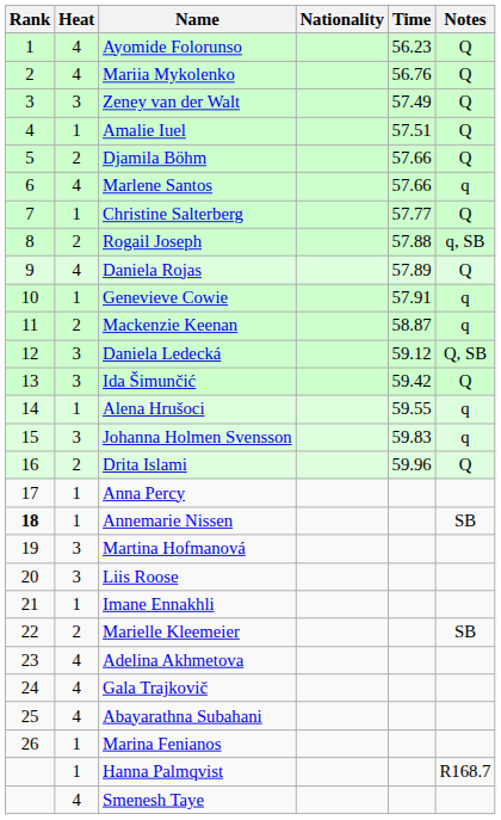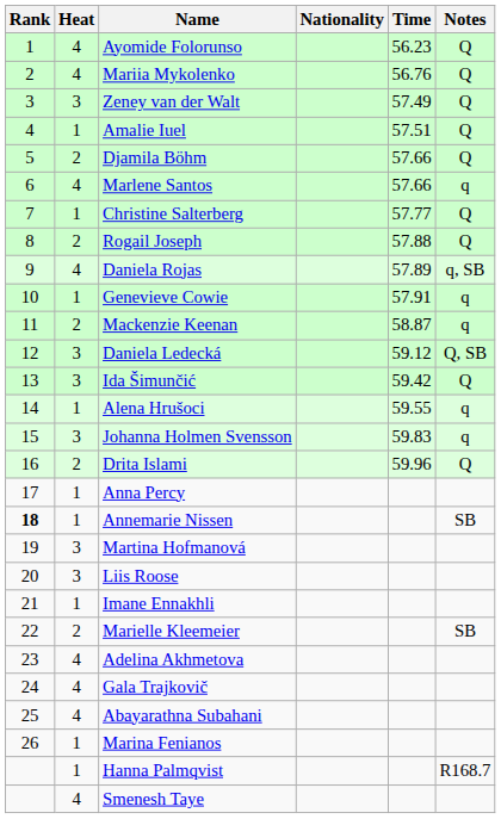 <table class="wikitable sortable" style="text-align:center">
 <tr>
 <th>Rank</th>
 <th>Heat</th>
 <th>Name</th>
 <th>Nationality</th>
 <th>Time</th>
 <th>Notes</th>
 </tr>
 <tr bgcolor=ccffcc>
 <td>1</td>
 <td>4</td>
 <td align=left><a href='#'>Ayomide Folorunso</a></td>
 <td align=left></td>
 <td>56.23</td>
 <td>Q</td>
 </tr>
 <tr bgcolor=ccffcc>
 <td>2</td>
 <td>4</td>
 <td align=left><a href='#'>Mariia Mykolenko</a></td>
 <td align=left></td>
 <td>56.76</td>
 <td>Q</td>
 </tr>
 <tr bgcolor=ccffcc>
 <td>3</td>
 <td>3</td>
 <td align=left><a href='#'>Zeney van der Walt</a></td>
 <td align=left></td>
 <td>57.49</td>
 <td>Q</td>
 </tr>
 <tr bgcolor=ccffcc>
 <td>4</td>
 <td>1</td>
 <td align=left><a href='#'>Amalie Iuel</a></td>
 <td align=left></td>
 <td>57.51</td>
 <td>Q</td>
 </tr>
 <tr bgcolor=ccffcc>
 <td>5</td>
 <td>2</td>
 <td align=left><a href='#'>Djamila Böhm</a></td>
 <td align=left></td>
 <td>57.66</td>
 <td>Q</td>
 </tr>
 <tr bgcolor=ccffcc>
 <td>6</td>
 <td>4</td>
 <td align=left><a href='#'>Marlene Santos</a></td>
 <td align=left></td>
 <td>57.66</td>
 <td>q</td>
 </tr>
 <tr bgcolor=ccffcc>
 <td>7</td>
 <td>1</td>
 <td align=left><a href='#'>Christine Salterberg</a></td>
 <td align=left></td>
 <td>57.77</td>
 <td>Q</td>
 </tr>
 <tr bgcolor=ccffcc>
 <td>8</td>
 <td>2</td>
 <td align=left><a href='#'>Rogail Joseph</a></td>
 <td align=left></td>
 <td>57.88</td>
-<td>q, SB</td>
+<td>Q</td>
 </tr>
 <tr bgcolor=ddffdd>
 <td>9</td>
 <td>4</td>
 <td align=left><a href='#'>Daniela Rojas</a></td>
 <td align=left></td>
 <td>57.89</td>
-<td>Q</td>
+<td>q, SB</td>
 </tr>
 <tr bgcolor=ccffcc>
 <td>10</td>
 <td>1</td>
 <td align=left><a href='#'>Genevieve Cowie</a></td>
 <td align=left></td>
 <td>57.91</td>
 <td>q</td>
 </tr>
 <tr bgcolor=ccffcc>
 <td>11</td>
 <td>2</td>
 <td align=left><a href='#'>Mackenzie Keenan</a></td>
 <td align=left></td>
 <td>58.87</td>
 <td>q</td>
 </tr>
 <tr bgcolor=ccffcc>
 <td>12</td>
 <td>3</td>
 <td align=left><a href='#'>Daniela Ledecká</a></td>
 <td align=left></td>
 <td>59.12</td>
 <td>Q, SB</td>
 </tr>
 <tr bgcolor=ccffcc>
 <td>13</td>
 <td>3</td>
 <td align=left><a href='#'>Ida Šimunčić</a></td>
 <td align=left></td>
 <td>59.42</td>
 <td>Q</td>
 </tr>
 <tr bgcolor=ddffdd>
 <td>14</td>
 <td>1</td>
 <td align=left><a href='#'>Alena Hrušoci</a></td>
 <td align=left></td>
 <td>59.55</td>
 <td>q</td>
 </tr>
 <tr bgcolor=ddffdd>
 <td>15</td>
 <td>3</td>
 <td align=left><a href='#'>Johanna Holmen Svensson</a></td>
 <td align=left></td>
 <td>59.83</td>
 <td>q</td>
 </tr>
 <tr bgcolor=ddffdd>
 <td>16</td>
 <td>2</td>
 <td align=left><a href='#'>Drita Islami</a></td>
 <td align=left></td>
 <td>59.96</td>
 <td>Q</td>
 </tr>
 <tr>
 <td>17</td>
 <td>1</td>
 <td align=left><a href='#'>Anna Percy</a></td>
 <td align=left></td>
 <td></td>
 <td></td>
 </tr>
 <tr>
 <td><strong>18</strong></td>
 <td>1</td>
 <td align=left><a href='#'>Annemarie Nissen</a></td>
 <td align=left></td>
 <td></td>
 <td>SB</td>
 </tr>
 <tr>
 <td>19</td>
 <td>3</td>
 <td align=left><a href='#'>Martina Hofmanová</a></td>
 <td align=left></td>
 <td></td>
 <td></td>
 </tr>
 <tr>
 <td>20</td>
 <td>3</td>
 <td align=left><a href='#'>Liis Roose</a></td>
 <td align=left></td>
 <td></td>
 <td></td>
 </tr>
 <tr>
 <td>21</td>
 <td>1</td>
 <td align=left><a href='#'>Imane Ennakhli</a></td>
 <td align=left></td>
 <td></td>
 <td></td>
 </tr>
 <tr>
 <td>22</td>
 <td>2</td>
 <td align=left><a href='#'>Marielle Kleemeier</a></td>
 <td align=left></td>
 <td></td>
 <td>SB</td>
 </tr>
 <tr>
 <td>23</td>
 <td>4</td>
 <td align=left><a href='#'>Adelina Akhmetova</a></td>
 <td align=left></td>
 <td></td>
 <td></td>
 </tr>
 <tr>
 <td>24</td>
 <td>4</td>
 <td align=left><a href='#'>Gala Trajkovič</a></td>
 <td align=left></td>
 <td></td>
 <td></td>
 </tr>
 <tr>
 <td>25</td>
 <td>4</td>
 <td align=left><a href='#'>Abayarathna Subahani</a></td>
 <td align=left></td>
 <td></td>
 <td></td>
 </tr>
 <tr>
 <td>26</td>
 <td>1</td>
 <td align=left><a href='#'>Marina Fenianos</a></td>
 <td align=left></td>
 <td></td>
 <td></td>
 </tr>
 <tr>
 <td></td>
 <td>1</td>
 <td align=left><a href='#'>Hanna Palmqvist</a></td>
 <td align=left></td>
 <td></td>
 <td>R168.7</td>
 </tr>
 <tr>
 <td></td>
 <td>4</td>
 <td align=left><a href='#'>Smenesh Taye</a></td>
 <td align=left></td>
 <td></td>
 <td></td>
 </tr>
 </table>
